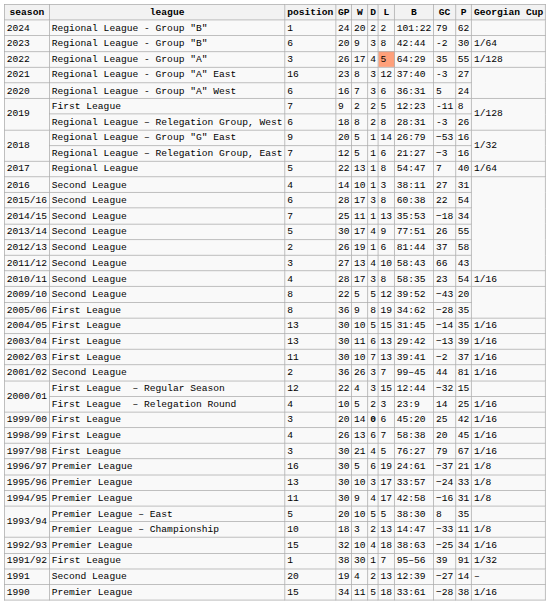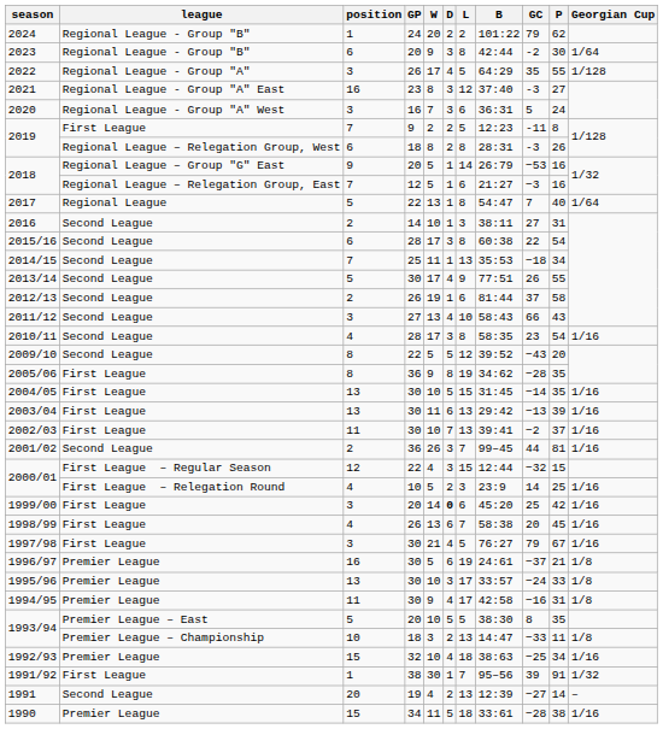 <table class="wikitable">
 <tr>
 <th>season</th>
 <th>league</th>
 <th>position</th>
 <th>GP</th>
 <th>W</th>
 <th>D</th>
 <th>L</th>
 <th>B</th>
 <th>GC</th>
 <th>P</th>
 <th>Georgian Cup</th>
 </tr>
 <tr +>
 <td>2024</td>
 <td>Regional League - Group "B"</td>
 <td>1</td>
 <td>24</td>
 <td>20</td>
 <td>2</td>
 <td>2</td>
 <td>101:22</td>
 <td>79</td>
 <td>62</td>
 <td></td>
 </tr>
 <tr>
 <td>2023</td>
 <td>Regional League - Group "B"</td>
 <td>6</td>
 <td>20</td>
 <td>9</td>
 <td>3</td>
 <td>8</td>
 <td>42:44</td>
 <td>-2</td>
 <td>30</td>
 <td>1/64</td>
 </tr>
 <tr>
 <td>2022</td>
 <td>Regional League - Group "A"</td>
 <td>3</td>
 <td>26</td>
 <td>17</td>
 <td>4</td>
-<td style="background: lightsalmon;">5</td>
+<td>5</td>
 <td>64:29</td>
 <td>35</td>
 <td>55</td>
 <td>1/128</td>
 </tr>
 <tr>
 <td>2021</td>
 <td>Regional League - Group "A" East</td>
 <td>16</td>
 <td>23</td>
 <td>8</td>
 <td>3</td>
 <td>12</td>
 <td>37:40</td>
 <td>-3</td>
 <td>27</td>
 </tr>
 <tr>
 <td>2020</td>
 <td>Regional League - Group "A" West</td>
-<td>6</td>
+<td>3</td>
 <td>16</td>
 <td>7</td>
 <td>3</td>
 <td>6</td>
 <td>36:31</td>
 <td>5</td>
 <td>24</td>
 </tr>
 <tr>
 <td rowspan="2">2019</td>
 <td>First League</td>
 <td>7</td>
 <td>9</td>
 <td>2</td>
 <td>2</td>
 <td>5</td>
 <td>12:23</td>
 <td>-11</td>
 <td>8</td>
 <td rowspan="2">1/128</td>
 </tr>
 <tr>
 <td>Regional League – Relegation Group, West</td>
 <td>6</td>
 <td>18</td>
 <td>8</td>
 <td>2</td>
 <td>8</td>
 <td>28:31</td>
 <td>-3</td>
 <td>26</td>
 </tr>
 <tr>
 <td rowspan="2">2018</td>
 <td>Regional League – Group "G" East</td>
 <td>9</td>
 <td>20</td>
 <td>5</td>
 <td>1</td>
 <td>14</td>
 <td>26:79</td>
 <td>−53</td>
 <td>16</td>
 <td rowspan="2">1/32</td>
 </tr>
 <tr>
 <td>Regional League – Relegation Group, East</td>
 <td>7</td>
 <td>12</td>
 <td>5</td>
 <td>1</td>
 <td>6</td>
 <td>21:27</td>
 <td>−3</td>
 <td>16</td>
 </tr>
 <tr>
 <td>2017</td>
 <td>Regional League</td>
 <td>5</td>
 <td>22</td>
 <td>13</td>
 <td>1</td>
 <td>8</td>
 <td>54:47</td>
 <td>7</td>
 <td>40</td>
 <td>1/64</td>
 </tr>
 <tr>
 <td>2016</td>
 <td>Second League</td>
-<td>4</td>
+<td>2</td>
 <td>14</td>
 <td>10</td>
 <td>1</td>
 <td>3</td>
 <td>38:11</td>
 <td>27</td>
 <td>31</td>
 </tr>
 <tr>
 <td>2015/16</td>
 <td>Second League</td>
 <td>6</td>
 <td>28</td>
 <td>17</td>
 <td>3</td>
 <td>8</td>
 <td>60:38</td>
 <td>22</td>
 <td>54</td>
 </tr>
 <tr>
 <td>2014/15</td>
 <td>Second League</td>
 <td>7</td>
 <td>25</td>
 <td>11</td>
 <td>1</td>
 <td>13</td>
 <td>35:53</td>
 <td>−18</td>
 <td>34</td>
 </tr>
 <tr>
 <td>2013/14</td>
 <td>Second League</td>
 <td>5</td>
 <td>30</td>
 <td>17</td>
 <td>4</td>
 <td>9</td>
 <td>77:51</td>
 <td>26</td>
 <td>55</td>
 </tr>
 <tr>
 <td>2012/13</td>
 <td>Second League</td>
 <td>2</td>
 <td>26</td>
 <td>19</td>
 <td>1</td>
 <td>6</td>
 <td>81:44</td>
 <td>37</td>
 <td>58</td>
 </tr>
 <tr>
 <td>2011/12</td>
 <td>Second League</td>
 <td>3</td>
 <td>27</td>
 <td>13</td>
 <td>4</td>
 <td>10</td>
 <td>58:43</td>
 <td>66</td>
 <td>43</td>
 </tr>
 <tr>
 <td>2010/11</td>
 <td>Second League</td>
 <td>4</td>
 <td>28</td>
 <td>17</td>
 <td>3</td>
 <td>8</td>
 <td>58:35</td>
 <td>23</td>
 <td>54</td>
 <td>1/16</td>
 </tr>
 <tr>
 <td>2009/10</td>
 <td>Second League</td>
 <td>8</td>
 <td>22</td>
 <td>5</td>
 <td>5</td>
 <td>12</td>
 <td>39:52</td>
 <td>−43</td>
 <td>20</td>
 </tr>
 <tr>
 <td>2005/06</td>
 <td>First League</td>
 <td>8</td>
 <td>36</td>
 <td>9</td>
 <td>8</td>
 <td>19</td>
 <td>34:62</td>
 <td>−28</td>
 <td>35</td>
 </tr>
 <tr>
 <td>2004/05</td>
 <td>First League</td>
 <td>13</td>
 <td>30</td>
 <td>10</td>
 <td>5</td>
 <td>15</td>
 <td>31:45</td>
 <td>−14</td>
 <td>35</td>
 <td>1/16</td>
 </tr>
 <tr>
 <td>2003/04</td>
 <td>First League</td>
 <td>13</td>
 <td>30</td>
 <td>11</td>
 <td>6</td>
 <td>13</td>
 <td>29:42</td>
 <td>−13</td>
 <td>39</td>
 <td>1/16</td>
 </tr>
 <tr>
 <td>2002/03</td>
 <td>First League</td>
 <td>11</td>
 <td>30</td>
 <td>10</td>
 <td>7</td>
 <td>13</td>
 <td>39:41</td>
 <td>−2</td>
 <td>37</td>
 <td>1/16</td>
 </tr>
 <tr>
 <td>2001/02</td>
 <td>Second League</td>
 <td>2</td>
 <td>36</td>
 <td>26</td>
 <td>3</td>
 <td>7</td>
 <td>99–45</td>
 <td>44</td>
 <td>81</td>
 <td>1/16</td>
 </tr>
 <tr>
 <td rowspan="2">2000/01</td>
 <td>First League  – Regular Season</td>
 <td>12</td>
 <td>22</td>
 <td>4</td>
 <td>3</td>
 <td>15</td>
 <td>12:44</td>
 <td>−32</td>
 <td>15</td>
 <td></td>
 </tr>
 <tr>
 <td>First League  – Relegation Round</td>
 <td>4</td>
 <td>10</td>
 <td>5</td>
 <td>2</td>
 <td>3</td>
 <td>23:9</td>
 <td>14</td>
 <td>25</td>
 <td>1/16</td>
 </tr>
 <tr>
 <td>1999/00</td>
 <td>First League</td>
 <td>3</td>
 <td>20</td>
 <td>14</td>
 <td><strong>0</strong></td>
 <td>6</td>
 <td>45:20</td>
 <td>25</td>
 <td>42</td>
 <td>1/16</td>
 </tr>
 <tr>
 <td>1998/99</td>
 <td>First League</td>
 <td>4</td>
 <td>26</td>
 <td>13</td>
 <td>6</td>
 <td>7</td>
 <td>58:38</td>
 <td>20</td>
 <td>45</td>
 <td>1/16</td>
 </tr>
 <tr>
 <td>1997/98</td>
 <td>First League</td>
 <td>3</td>
 <td>30</td>
 <td>21</td>
 <td>4</td>
 <td>5</td>
 <td>76:27</td>
 <td>79</td>
 <td>67</td>
 <td>1/16</td>
 </tr>
 <tr>
 <td>1996/97</td>
 <td>Premier League</td>
 <td>16</td>
 <td>30</td>
 <td>5</td>
 <td>6</td>
 <td>19</td>
 <td>24:61</td>
 <td>−37</td>
 <td>21</td>
 <td>1/8</td>
 </tr>
 <tr>
 <td>1995/96</td>
 <td>Premier League</td>
 <td>13</td>
 <td>30</td>
 <td>10</td>
 <td>3</td>
 <td>17</td>
 <td>33:57</td>
 <td>−24</td>
 <td>33</td>
 <td>1/8</td>
 </tr>
 <tr>
 <td>1994/95</td>
 <td>Premier League</td>
 <td>11</td>
 <td>30</td>
 <td>9</td>
 <td>4</td>
 <td>17</td>
 <td>42:58</td>
 <td>−16</td>
 <td>31</td>
 <td>1/8</td>
 </tr>
 <tr>
 <td rowspan="2">1993/94</td>
 <td>Premier League – East</td>
 <td>5</td>
 <td>20</td>
 <td>10</td>
 <td>5</td>
 <td>5</td>
 <td>38:30</td>
 <td>8</td>
 <td>35</td>
 </tr>
 <tr>
 <td>Premier League – Championship</td>
 <td>10</td>
 <td>18</td>
 <td>3</td>
 <td>2</td>
 <td>13</td>
 <td>14:47</td>
 <td>−33</td>
 <td>11</td>
 <td>1/8</td>
 </tr>
 <tr>
 <td>1992/93</td>
 <td>Premier League</td>
 <td>15</td>
 <td>32</td>
 <td>10</td>
 <td>4</td>
 <td>18</td>
 <td>38:63</td>
 <td>−25</td>
 <td>34</td>
 <td>1/16</td>
 </tr>
 <tr>
 <td>1991/92</td>
 <td>First League</td>
 <td>1</td>
 <td>38</td>
 <td>30</td>
 <td>1</td>
 <td>7</td>
 <td>95–56</td>
 <td>39</td>
 <td>91</td>
 <td>1/32</td>
 </tr>
 <tr>
 <td>1991</td>
 <td>Second League</td>
 <td>20</td>
 <td>19</td>
 <td>4</td>
 <td>2</td>
 <td>13</td>
 <td>12:39</td>
 <td>−27</td>
 <td>14</td>
 <td>–</td>
 </tr>
 <tr>
 <td>1990</td>
 <td>Premier League</td>
 <td>15</td>
 <td>34</td>
 <td>11</td>
 <td>5</td>
 <td>18</td>
 <td>33:61</td>
 <td>−28</td>
 <td>38</td>
 <td>1/16</td>
 </tr>
 </table>
